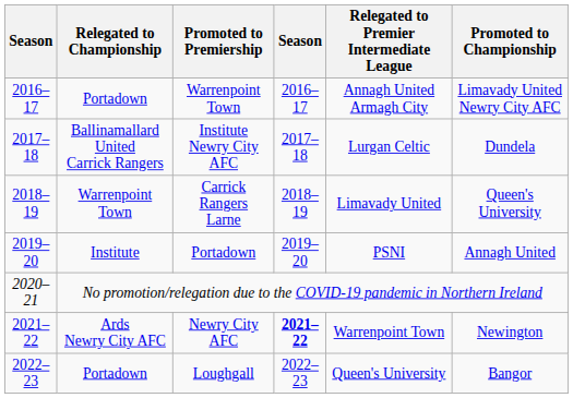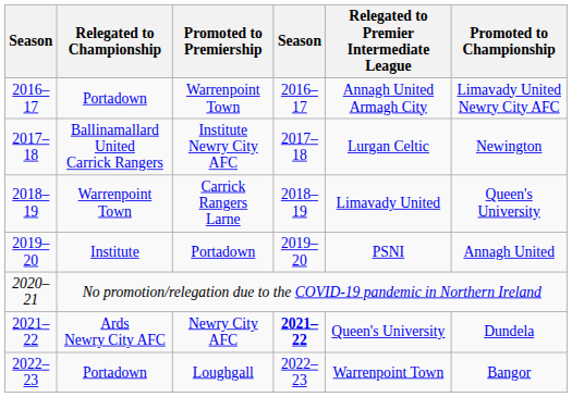 <table class="wikitable" style="text-align: center;">
 <tr>
 <th>Season</th>
 <th>Relegated to Championship</th>
 <th>Promoted to Premiership</th>
 <th>Season</th>
 <th>Relegated to Premier Intermediate League</th>
 <th>Promoted to Championship</th>
 </tr>
 <tr>
 <td><a href='#'>2016–17</a></td>
 <td><a href='#'>Portadown</a></td>
 <td><a href='#'>Warrenpoint Town</a></td>
 <td><a href='#'>2016–17</a></td>
 <td><a href='#'>Annagh United</a><br><a href='#'>Armagh City</a></td>
 <td><a href='#'>Limavady United</a><br><a href='#'>Newry City AFC</a></td>
 </tr>
 <tr>
 <td><a href='#'>2017–18</a></td>
 <td><a href='#'>Ballinamallard United</a><br><a href='#'>Carrick Rangers</a></td>
 <td><a href='#'>Institute</a><br><a href='#'>Newry City AFC</a></td>
 <td><a href='#'>2017–18</a></td>
 <td><a href='#'>Lurgan Celtic</a></td>
-<td><a href='#'>Dundela</a></td>
+<td><a href='#'>Newington</a></td>
 </tr>
 <tr>
 <td><a href='#'>2018–19</a></td>
 <td><a href='#'>Warrenpoint Town</a></td>
 <td><a href='#'>Carrick Rangers</a><br><a href='#'>Larne</a></td>
 <td><a href='#'>2018–19</a></td>
 <td><a href='#'>Limavady United</a></td>
 <td><a href='#'>Queen's University</a></td>
 </tr>
 <tr>
 <td><a href='#'>2019–20</a></td>
 <td><a href='#'>Institute</a></td>
 <td><a href='#'>Portadown</a></td>
 <td><a href='#'>2019–20</a></td>
 <td><a href='#'>PSNI</a></td>
 <td><a href='#'>Annagh United</a></td>
 </tr>
 <tr>
 <td><em>2020–21</em></td>
 <td colspan="5"><em>No promotion/relegation due to the <a href='#'>COVID-19 pandemic in Northern Ireland</a></em></td>
 </tr>
 <tr>
 <td><a href='#'>2021–22</a></td>
 <td><a href='#'>Ards</a><br><a href='#'>Newry City AFC</a></td>
 <td><a href='#'>Newry City AFC</a></td>
 <td><strong><a href='#'>2021–22</a></strong></td>
-<td><a href='#'>Warrenpoint Town</a></td>
-<td><a href='#'>Newington</a></td>
+<td><a href='#'>Queen's University</a></td>
+<td><a href='#'>Dundela</a></td>
 </tr>
 <tr>
 <td><a href='#'>2022–23</a></td>
 <td><a href='#'>Portadown</a></td>
 <td><a href='#'>Loughgall</a></td>
 <td><a href='#'>2022–23</a></td>
-<td><a href='#'>Queen's University</a></td>
+<td><a href='#'>Warrenpoint Town</a></td>
 <td><a href='#'>Bangor</a></td>
 </tr>
 </table>
